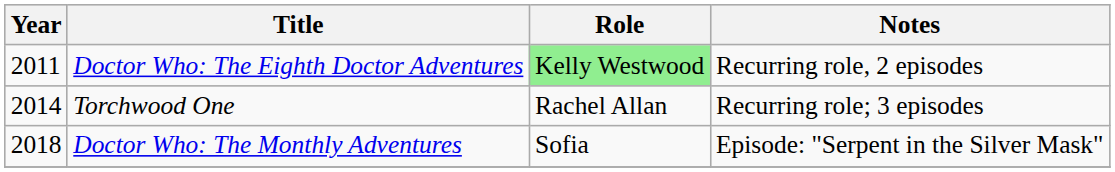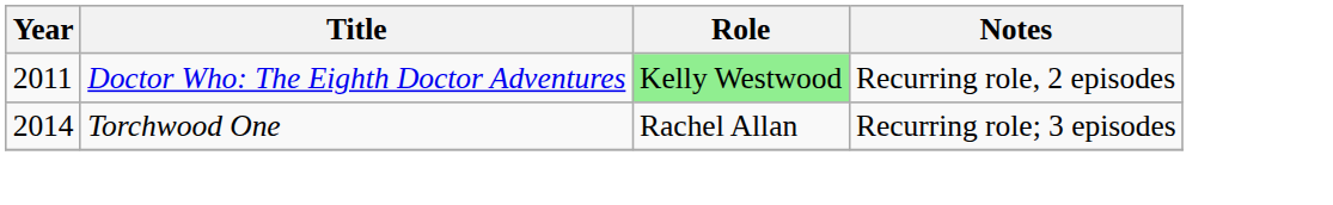 <table class="wikitable sortable">
 <tr>
 <th>Year</th>
 <th>Title</th>
 <th>Role</th>
 <th>Notes</th>
 </tr>
 <tr>
 <td>2011</td>
 <td><em><a href='#'>Doctor Who: The Eighth Doctor Adventures</a></em></td>
 <td style="background: lightgreen;">Kelly Westwood</td>
 <td>Recurring role, 2 episodes</td>
 </tr>
 <tr>
 <td>2014</td>
 <td><em>Torchwood One</em></td>
 <td>Rachel Allan</td>
 <td>Recurring role; 3 episodes</td>
 </tr>
 <tr>
-<td>2018</td>
-<td><em><a href='#'>Doctor Who: The Monthly Adventures</a></em></td>
-<td>Sofia</td>
-<td>Episode: "Serpent in the Silver Mask"</td>
-</tr>
-<tr>
 </tr>
 </table>
